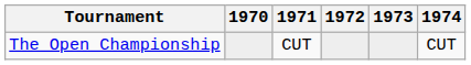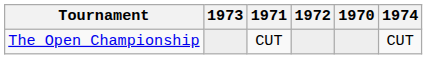 <table class="wikitable" style="font-size:95%;text-align:center;">
 <tr>
 <th>Tournament</th>
-<th>1970</th>
+<th>1973</th>
 <th>1971</th>
 <th>1972</th>
-<th>1973</th>
+<th>1970</th>
 <th>1974</th>
 </tr>
 <tr>
 <td align=left><a href='#'>The Open Championship</a></td>
 <td style="background:#eeeeee;"></td>
 <td>CUT</td>
 <td style="background:#eeeeee;"></td>
 <td style="background:#eeeeee;"></td>
 <td>CUT</td>
 </tr>
 </table>
